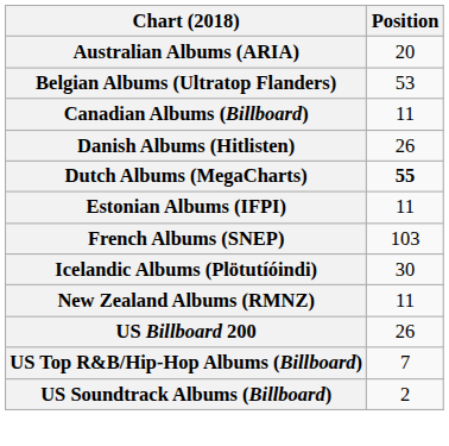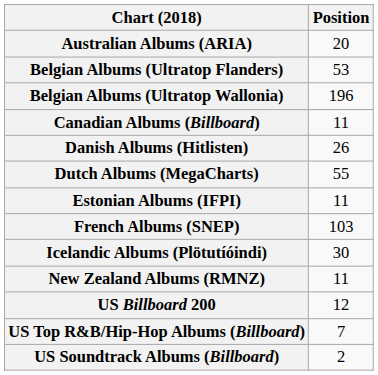 <table class="wikitable sortable plainrowheaders" style="text-align:center">
 <tr>
 <th scope="col">Chart (2018)</th>
 <th scope="col">Position</th>
 </tr>
 <tr>
 <th scope="row">Australian Albums (ARIA)</th>
 <td>20</td>
 </tr>
 <tr>
 <th scope="row">Belgian Albums (Ultratop Flanders)</th>
 <td>53</td>
 </tr>
 <tr>
+<th scope="row">Belgian Albums (Ultratop Wallonia)</th>
+<td>196</td>
+</tr>
+<tr>
 <th scope="row">Canadian Albums (<em>Billboard</em>)</th>
 <td>11</td>
 </tr>
 <tr>
 <th scope="row">Danish Albums (Hitlisten)</th>
 <td>26</td>
 </tr>
 <tr>
 <th scope="row">Dutch Albums (MegaCharts)</th>
-<td><strong>55</strong></td>
+<td>55</td>
 </tr>
 <tr>
 <th scope="row">Estonian Albums (IFPI)</th>
 <td>11</td>
 </tr>
 <tr>
 <th scope="row">French Albums (SNEP)</th>
 <td>103</td>
 </tr>
 <tr>
 <th scope="row">Icelandic Albums (Plötutíóindi)</th>
 <td>30</td>
 </tr>
 <tr>
 <th scope="row">New Zealand Albums (RMNZ)</th>
 <td>11</td>
 </tr>
 <tr>
 <th scope="row">US <em>Billboard</em> 200</th>
-<td>26</td>
+<td>12</td>
 </tr>
 <tr>
 <th scope="row">US Top R&B/Hip-Hop Albums (<em>Billboard</em>)</th>
 <td>7</td>
 </tr>
 <tr>
 <th scope="row">US Soundtrack Albums (<em>Billboard</em>)</th>
 <td>2</td>
 </tr>
 </table>
